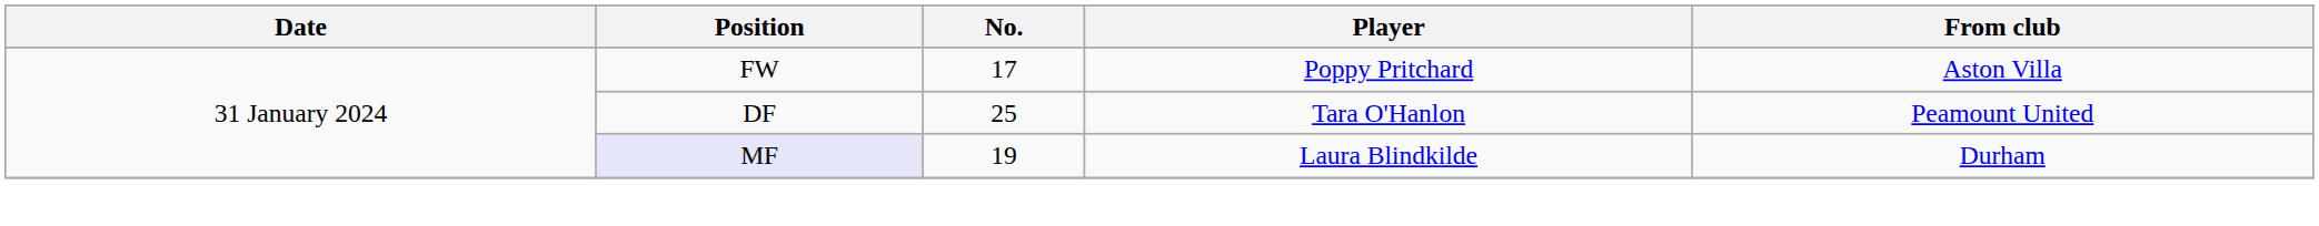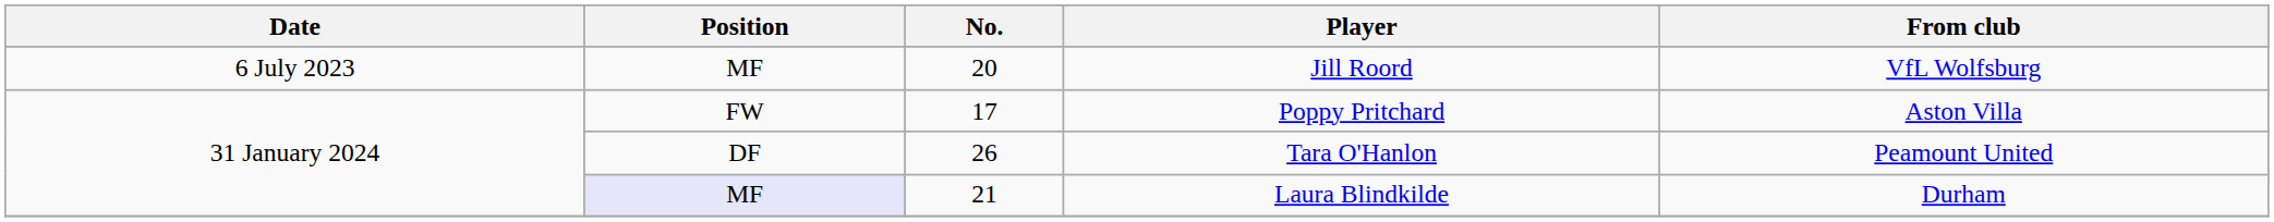 <table class="wikitable sortable" style="width:95%; text-align:center; font-size:85%; text-align:centre;">
 <tr>
 <th>Date</th>
 <th>Position</th>
 <th>No.</th>
 <th>Player</th>
 <th>From club</th>
+</tr>
+<tr>
+<td>6 July 2023</td>
+<td>MF</td>
+<td>20</td>
+<td> <a href='#'>Jill Roord</a></td>
+<td> <a href='#'>VfL Wolfsburg</a></td>
 </tr>
 <tr>
 <td rowspan=3>31 January 2024</td>
 <td>FW</td>
 <td>17</td>
 <td> <a href='#'>Poppy Pritchard</a></td>
 <td> <a href='#'>Aston Villa</a></td>
 </tr>
 <tr>
 <td>DF</td>
-<td>25</td>
+<td>26</td>
 <td> <a href='#'>Tara O'Hanlon</a></td>
 <td> <a href='#'>Peamount United</a></td>
 </tr>
 <tr>
 <td style="background: lavender;">MF</td>
-<td>19</td>
+<td>21</td>
 <td> <a href='#'>Laura Blindkilde</a></td>
 <td> <a href='#'>Durham</a></td>
 </tr>
 <tr>
 </tr>
 </table>
